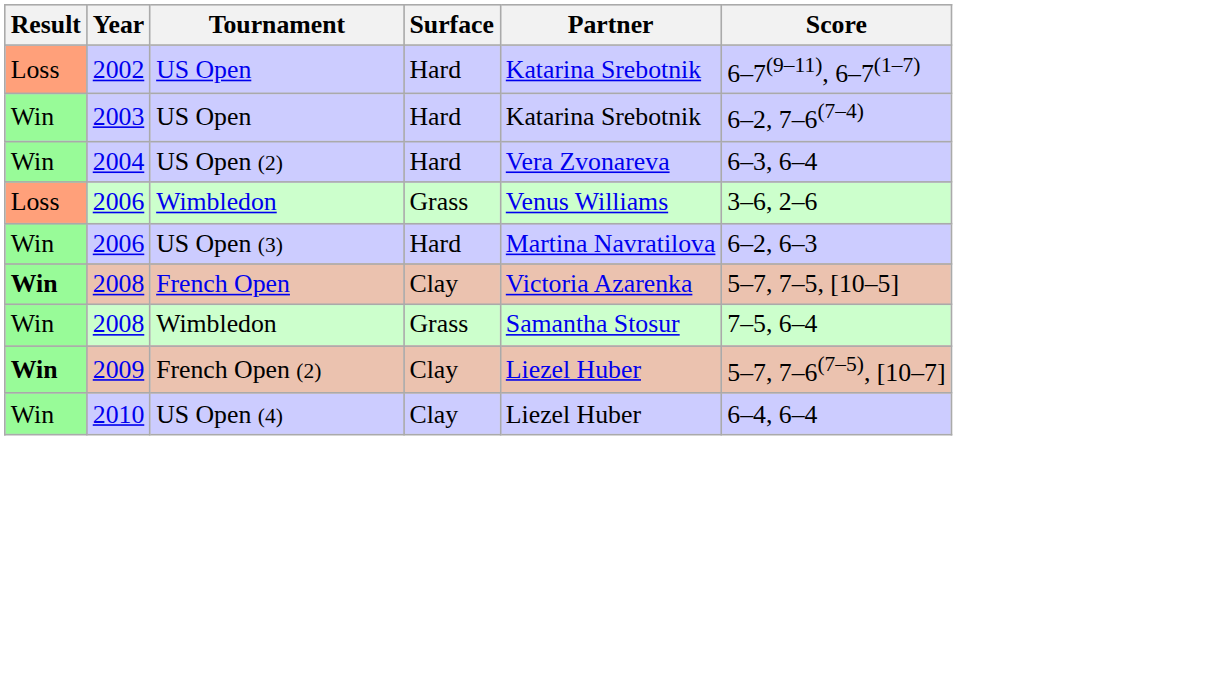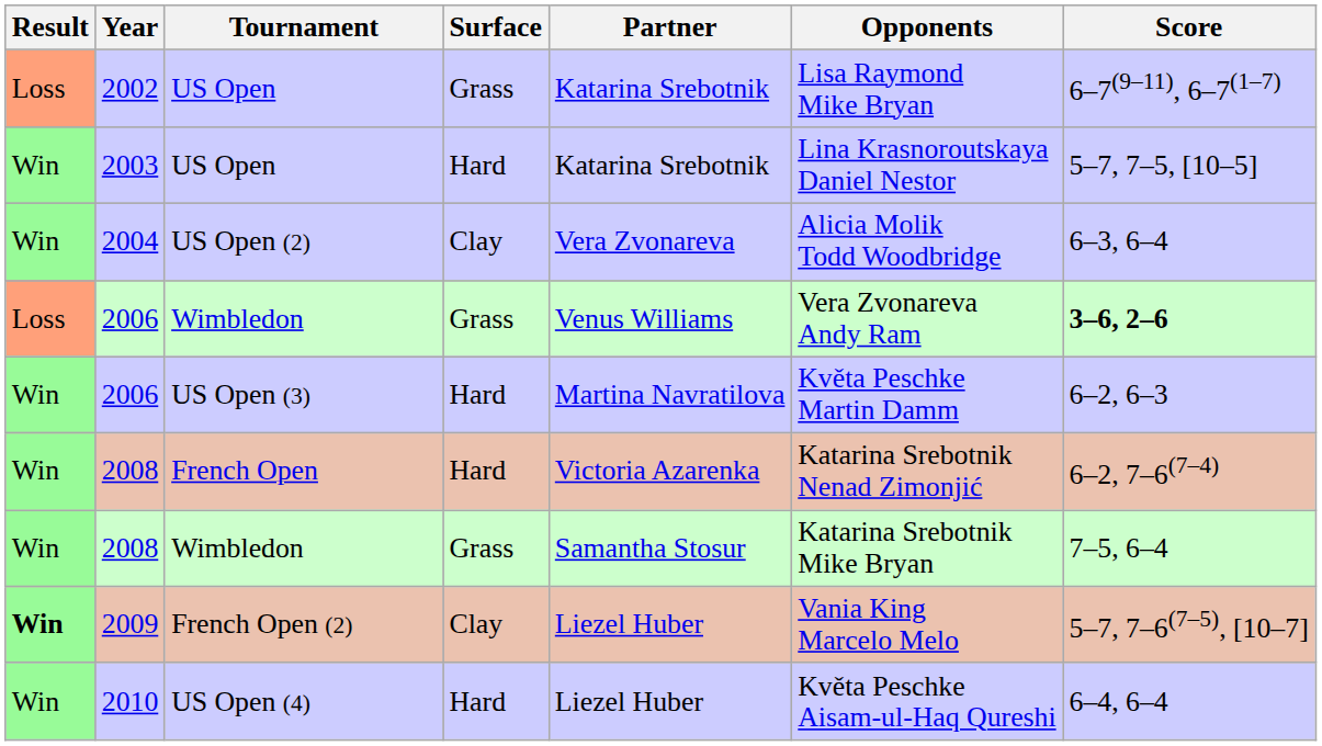 <table class="sortable wikitable">
 <tr>
 <th>Result</th>
 <th>Year</th>
 <th width=150>Tournament</th>
 <th>Surface</th>
 <th>Partner</th>
+<th>Opponents</th>
 <th class="unsortable">Score</th>
 </tr>
 <tr bgcolor=CCCCFF>
 <td bgcolor=FFA07A>Loss</td>
 <td><a href='#'>2002</a></td>
 <td><a href='#'>US Open</a></td>
-<td>Hard</td>
+<td>Grass</td>
 <td> <a href='#'>Katarina Srebotnik</a></td>
+<td> <a href='#'>Lisa Raymond</a><br> <a href='#'>Mike Bryan</a></td>
 <td>6–7<sup>(9–11)</sup>, 6–7<sup>(1–7)</sup></td>
 </tr>
 <tr bgcolor=CCCCFF>
 <td bgcolor=98FB98>Win</td>
 <td><a href='#'>2003</a></td>
 <td>US Open</td>
 <td>Hard</td>
 <td> Katarina Srebotnik</td>
-<td>6–2, 7–6<sup>(7–4)</sup></td>
+<td> <a href='#'>Lina Krasnoroutskaya</a><br> <a href='#'>Daniel Nestor</a></td>
+<td>5–7, 7–5, [10–5]</td>
 </tr>
 <tr bgcolor=CCCCFF>
 <td bgcolor=98FB98>Win</td>
 <td><a href='#'>2004</a></td>
 <td>US Open <small>(2)</small></td>
-<td>Hard</td>
+<td>Clay</td>
 <td> <a href='#'>Vera Zvonareva</a></td>
+<td> <a href='#'>Alicia Molik</a><br> <a href='#'>Todd Woodbridge</a></td>
 <td>6–3, 6–4</td>
 </tr>
 <tr bgcolor=CCFFCC>
 <td bgcolor=FFA07A>Loss</td>
 <td><a href='#'>2006</a></td>
 <td><a href='#'>Wimbledon</a></td>
 <td>Grass</td>
 <td> <a href='#'>Venus Williams</a></td>
-<td>3–6, 2–6</td>
+<td> Vera Zvonareva<br> <a href='#'>Andy Ram</a></td>
+<td><strong>3–6, 2–6</strong></td>
 </tr>
 <tr bgcolor=CCCCFF>
 <td bgcolor=98FB98>Win</td>
 <td><a href='#'>2006</a></td>
 <td>US Open <small>(3)</small></td>
 <td>Hard</td>
 <td> <a href='#'>Martina Navratilova</a></td>
+<td> <a href='#'>Květa Peschke</a><br> <a href='#'>Martin Damm</a></td>
 <td>6–2, 6–3</td>
 </tr>
 <tr bgcolor=ebc2af>
-<td bgcolor=98FB98><strong>Win</strong></td>
+<td bgcolor=98FB98>Win</td>
 <td><a href='#'>2008</a></td>
 <td><a href='#'>French Open</a></td>
-<td>Clay</td>
+<td>Hard</td>
 <td> <a href='#'>Victoria Azarenka</a></td>
-<td>5–7, 7–5, [10–5]</td>
+<td> Katarina Srebotnik<br> <a href='#'>Nenad Zimonjić</a></td>
+<td>6–2, 7–6<sup>(7–4)</sup></td>
 </tr>
 <tr bgcolor=CCFFCC>
 <td bgcolor=98FB98>Win</td>
 <td><a href='#'>2008</a></td>
 <td>Wimbledon</td>
 <td>Grass</td>
 <td> <a href='#'>Samantha Stosur</a></td>
+<td> Katarina Srebotnik<br> Mike Bryan</td>
 <td>7–5, 6–4</td>
 </tr>
 <tr bgcolor=ebc2af>
 <td bgcolor=98FB98><strong>Win</strong></td>
 <td><a href='#'>2009</a></td>
 <td>French Open <small>(2)</small></td>
 <td>Clay</td>
 <td> <a href='#'>Liezel Huber</a></td>
+<td> <a href='#'>Vania King</a><br> <a href='#'>Marcelo Melo</a></td>
 <td>5–7, 7–6<sup>(7–5)</sup>, [10–7]</td>
 </tr>
 <tr bgcolor=CCCCFF>
 <td bgcolor=98FB98>Win</td>
 <td><a href='#'>2010</a></td>
 <td>US Open <small>(4)</small></td>
-<td>Clay</td>
+<td>Hard</td>
 <td> Liezel Huber</td>
+<td> Květa Peschke<br> <a href='#'>Aisam-ul-Haq Qureshi</a></td>
 <td>6–4, 6–4</td>
 </tr>
 </table>
